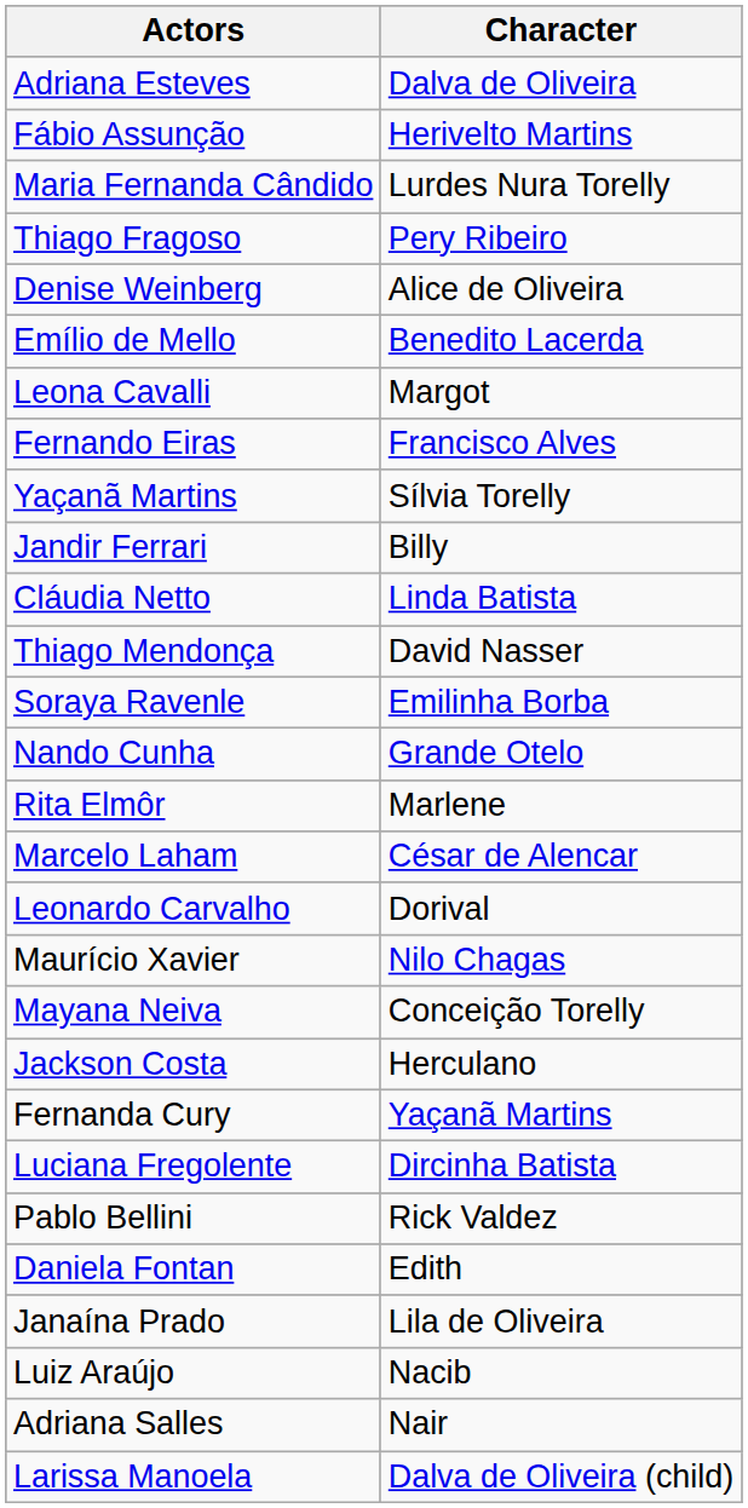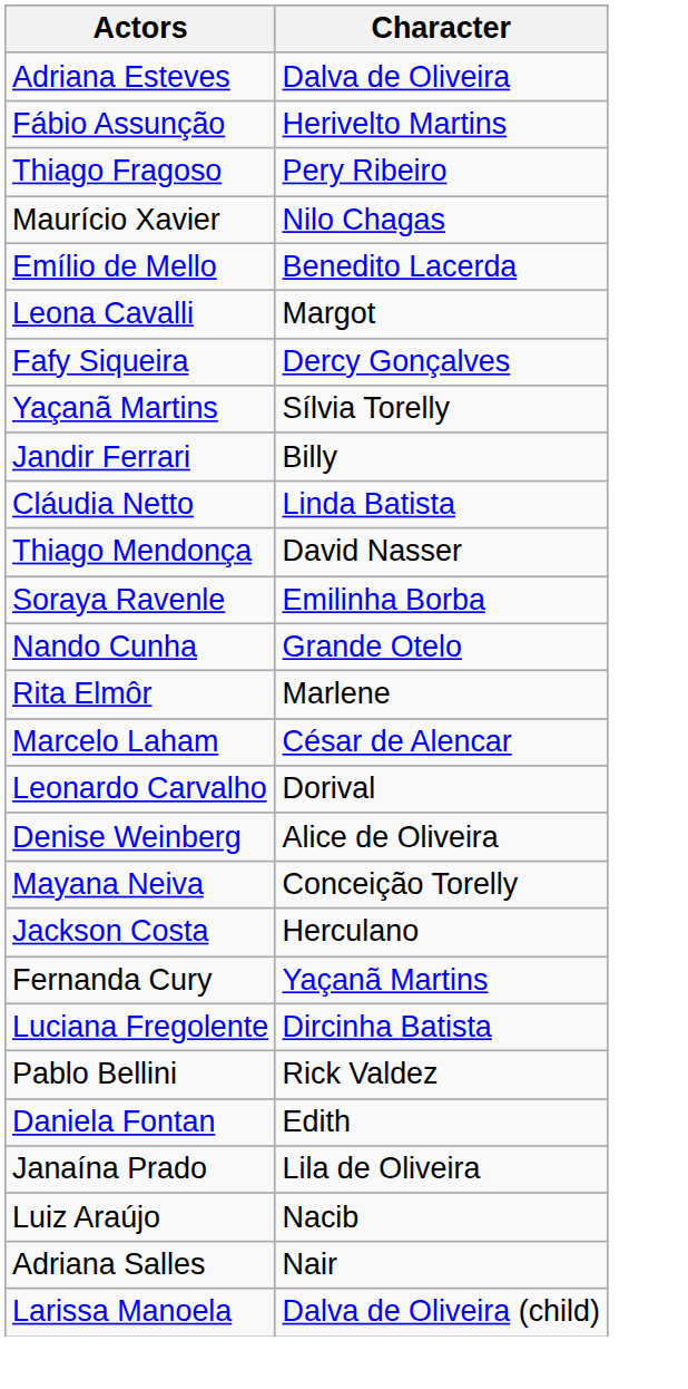 <table class="wikitable sortable">
 <tr>
 <th>Actors</th>
 <th>Character</th>
 </tr>
 <tr>
 <td><a href='#'>Adriana Esteves</a></td>
 <td><a href='#'>Dalva de Oliveira</a></td>
 </tr>
 <tr>
 <td><a href='#'>Fábio Assunção</a></td>
 <td><a href='#'>Herivelto Martins</a></td>
 </tr>
 <tr>
-<td><a href='#'>Maria Fernanda Cândido</a></td>
-<td>Lurdes Nura Torelly</td>
-</tr>
-<tr>
 <td><a href='#'>Thiago Fragoso</a></td>
 <td><a href='#'>Pery Ribeiro</a></td>
 </tr>
 <tr>
-<td><a href='#'>Denise Weinberg</a></td>
-<td>Alice de Oliveira</td>
+<td>Maurício Xavier</td>
+<td><a href='#'>Nilo Chagas</a></td>
 </tr>
 <tr>
 <td><a href='#'>Emílio de Mello</a></td>
 <td><a href='#'>Benedito Lacerda</a></td>
 </tr>
 <tr>
 <td><a href='#'>Leona Cavalli</a></td>
 <td>Margot</td>
 </tr>
 <tr>
-<td><a href='#'>Fernando Eiras</a></td>
-<td><a href='#'>Francisco Alves</a></td>
+<td><a href='#'>Fafy Siqueira</a></td>
+<td><a href='#'>Dercy Gonçalves</a></td>
 </tr>
 <tr>
 <td><a href='#'>Yaçanã Martins</a></td>
 <td>Sílvia Torelly</td>
 </tr>
 <tr>
 <td><a href='#'>Jandir Ferrari</a></td>
 <td>Billy</td>
 </tr>
 <tr>
 <td><a href='#'>Cláudia Netto</a></td>
 <td><a href='#'>Linda Batista</a></td>
 </tr>
 <tr>
 <td><a href='#'>Thiago Mendonça</a></td>
 <td>David Nasser</td>
 </tr>
 <tr>
 <td><a href='#'>Soraya Ravenle</a></td>
 <td><a href='#'>Emilinha Borba</a></td>
 </tr>
 <tr>
 <td><a href='#'>Nando Cunha</a></td>
 <td><a href='#'>Grande Otelo</a></td>
 </tr>
 <tr>
 <td><a href='#'>Rita Elmôr</a></td>
 <td>Marlene</td>
 </tr>
 <tr>
 <td><a href='#'>Marcelo Laham</a></td>
 <td><a href='#'>César de Alencar</a></td>
 </tr>
 <tr>
 <td><a href='#'>Leonardo Carvalho</a></td>
 <td>Dorival</td>
 </tr>
 <tr>
-<td>Maurício Xavier</td>
-<td><a href='#'>Nilo Chagas</a></td>
+<td><a href='#'>Denise Weinberg</a></td>
+<td>Alice de Oliveira</td>
 </tr>
 <tr>
 <td><a href='#'>Mayana Neiva</a></td>
 <td>Conceição Torelly</td>
 </tr>
 <tr>
 <td><a href='#'>Jackson Costa</a></td>
 <td>Herculano</td>
 </tr>
 <tr>
 <td>Fernanda Cury</td>
 <td><a href='#'>Yaçanã Martins</a></td>
 </tr>
 <tr>
 <td><a href='#'>Luciana Fregolente</a></td>
 <td><a href='#'>Dircinha Batista</a></td>
 </tr>
 <tr>
 <td>Pablo Bellini</td>
 <td>Rick Valdez</td>
 </tr>
 <tr>
 <td><a href='#'>Daniela Fontan</a></td>
 <td>Edith</td>
 </tr>
 <tr>
 <td>Janaína Prado</td>
 <td>Lila de Oliveira</td>
 </tr>
 <tr>
 <td>Luiz Araújo</td>
 <td>Nacib</td>
 </tr>
 <tr>
 <td>Adriana Salles</td>
 <td>Nair</td>
 </tr>
 <tr>
 <td><a href='#'>Larissa Manoela</a></td>
 <td><a href='#'>Dalva de Oliveira</a> (child)</td>
 </tr>
 </table>
